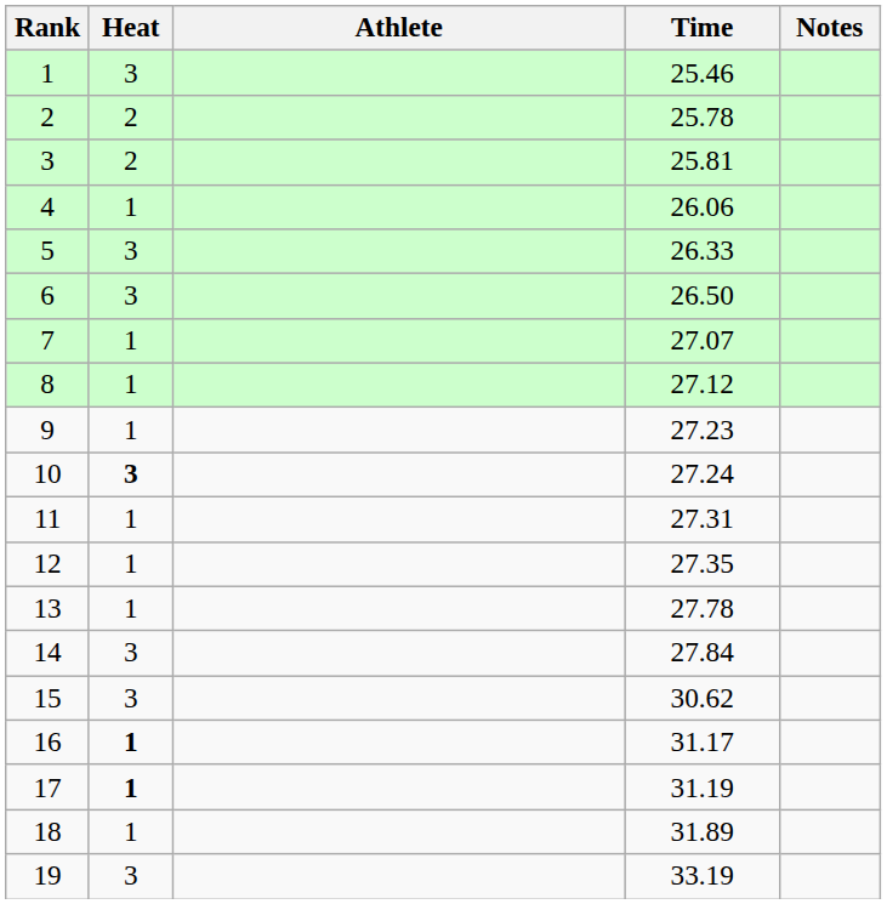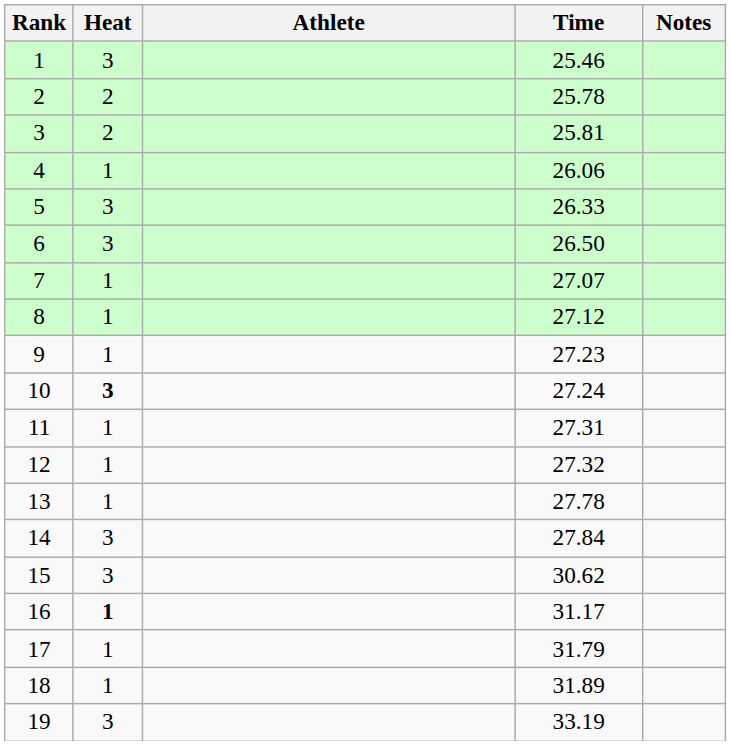 <table class="wikitable" style="text-align:center">
 <tr>
 <th width=40>Rank</th>
 <th width=40>Heat</th>
 <th width=250>Athlete</th>
 <th width=80>Time</th>
 <th width=50>Notes</th>
 </tr>
 <tr bgcolor="ccffcc">
 <td>1</td>
 <td>3</td>
 <td align=left></td>
 <td>25.46</td>
 <td></td>
 </tr>
 <tr bgcolor="ccffcc">
 <td>2</td>
 <td>2</td>
 <td align=left></td>
 <td>25.78</td>
 <td></td>
 </tr>
 <tr bgcolor="ccffcc">
 <td>3</td>
 <td>2</td>
 <td align=left></td>
 <td>25.81</td>
 <td></td>
 </tr>
 <tr bgcolor="ccffcc">
 <td>4</td>
 <td>1</td>
 <td align=left></td>
 <td>26.06</td>
 <td></td>
 </tr>
 <tr bgcolor="ccffcc">
 <td>5</td>
 <td>3</td>
 <td align=left></td>
 <td>26.33</td>
 <td></td>
 </tr>
 <tr bgcolor="ccffcc">
 <td>6</td>
 <td>3</td>
 <td align=left></td>
 <td>26.50</td>
 <td></td>
 </tr>
 <tr bgcolor="ccffcc">
 <td>7</td>
 <td>1</td>
 <td align=left></td>
 <td>27.07</td>
 <td></td>
 </tr>
 <tr bgcolor="ccffcc">
 <td>8</td>
 <td>1</td>
 <td align=left></td>
 <td>27.12</td>
 <td></td>
 </tr>
 <tr>
 <td>9</td>
 <td>1</td>
 <td align=left></td>
 <td>27.23</td>
 <td></td>
 </tr>
 <tr>
 <td>10</td>
 <td><strong>3</strong></td>
 <td align=left></td>
 <td>27.24</td>
 <td></td>
 </tr>
 <tr>
 <td>11</td>
 <td>1</td>
 <td align=left></td>
 <td>27.31</td>
 <td></td>
 </tr>
 <tr>
 <td>12</td>
 <td>1</td>
 <td align=left></td>
-<td>27.35</td>
+<td>27.32</td>
 <td></td>
 </tr>
 <tr>
 <td>13</td>
 <td>1</td>
 <td align=left></td>
 <td>27.78</td>
 <td></td>
 </tr>
 <tr>
 <td>14</td>
 <td>3</td>
 <td align=left></td>
 <td>27.84</td>
 <td></td>
 </tr>
 <tr>
 <td>15</td>
 <td>3</td>
 <td align=left></td>
 <td>30.62</td>
 <td></td>
 </tr>
 <tr>
 <td>16</td>
 <td><strong>1</strong></td>
 <td align=left></td>
 <td>31.17</td>
 <td></td>
 </tr>
 <tr>
 <td>17</td>
-<td><strong>1</strong></td>
+<td>1</td>
 <td align=left></td>
-<td>31.19</td>
+<td>31.79</td>
 <td></td>
 </tr>
 <tr>
 <td>18</td>
 <td>1</td>
 <td align=left></td>
 <td>31.89</td>
 <td></td>
 </tr>
 <tr>
 <td>19</td>
 <td>3</td>
 <td align=left></td>
 <td>33.19</td>
 <td></td>
 </tr>
 </table>
